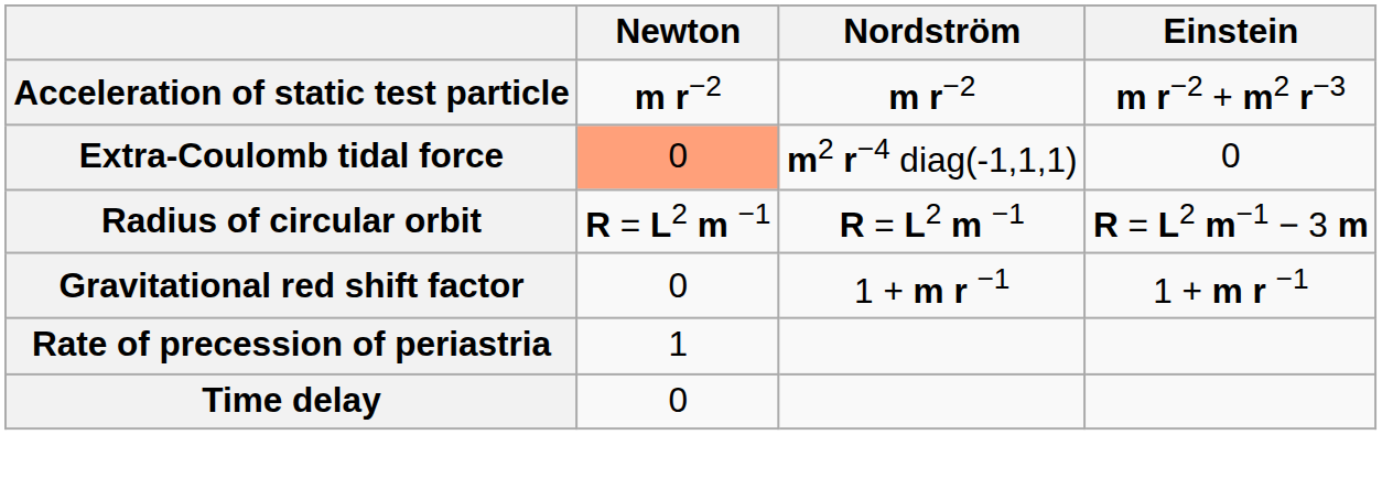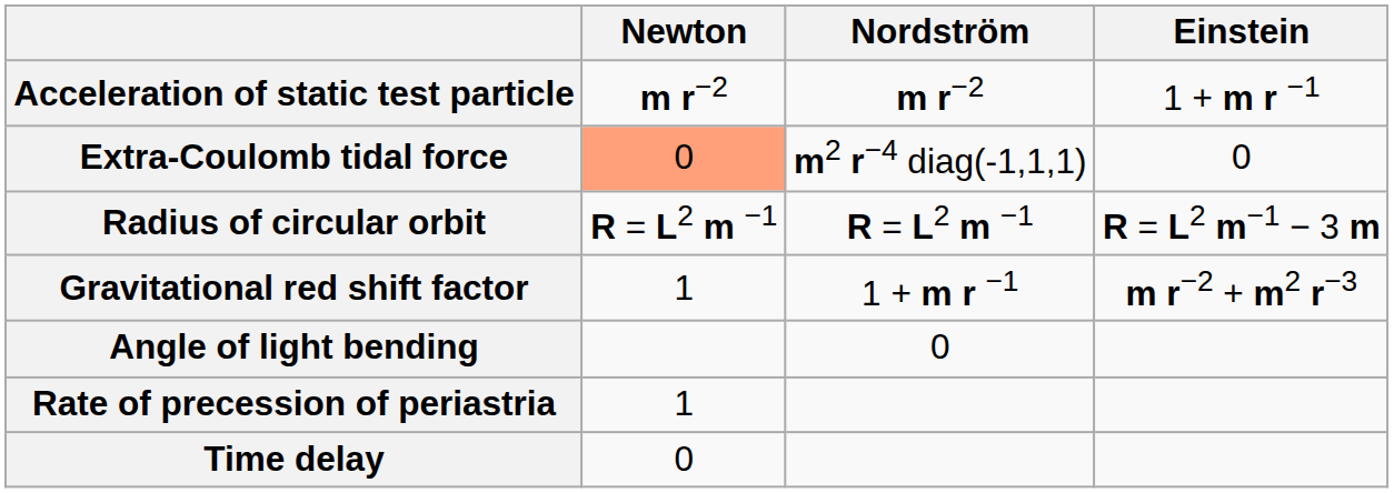 <table class="wikitable" style="text-align:center">
 <tr>
 <th></th>
 <th>Newton</th>
 <th>Nordström</th>
 <th>Einstein</th>
 </tr>
 <tr>
 <th>Acceleration of static test particle</th>
 <td><strong>m</strong> <strong>r</strong><sup>−2</sup></td>
 <td><strong>m</strong> <strong>r</strong><sup>−2</sup></td>
-<td><strong>m</strong> <strong>r</strong><sup>−2</sup> + <strong>m</strong><sup>2</sup> <strong>r</strong><sup>−3</sup></td>
+<td>1 + <strong>m</strong> <strong>r</strong> <sup>−1</sup></td>
 </tr>
 <tr>
 <th>Extra-Coulomb tidal force</th>
 <td style="background: lightsalmon;">0</td>
 <td><strong>m</strong><sup>2</sup> <strong>r</strong><sup>−4</sup> diag(-1,1,1)</td>
 <td>0</td>
 </tr>
 <tr>
 <th>Radius of circular orbit</th>
 <td><strong>R</strong> = <strong>L</strong><sup>2</sup> <strong>m</strong> <sup>−1</sup></td>
 <td><strong>R</strong> = <strong>L</strong><sup>2</sup> <strong>m</strong> <sup>−1</sup></td>
 <td><strong>R</strong> = <strong>L</strong><sup>2</sup> <strong>m</strong><sup>−1</sup> − 3 <strong>m</strong></td>
 </tr>
 <tr>
 <th>Gravitational red shift factor</th>
+<td>1</td>
+<td>1 + <strong>m</strong> <strong>r</strong> <sup>−1</sup></td>
+<td><strong>m</strong> <strong>r</strong><sup>−2</sup> + <strong>m</strong><sup>2</sup> <strong>r</strong><sup>−3</sup></td>
+</tr>
+<tr>
+<th>Angle of light bending</th>
+<td></td>
 <td>0</td>
-<td>1 + <strong>m</strong> <strong>r</strong> <sup>−1</sup></td>
-<td>1 + <strong>m</strong> <strong>r</strong> <sup>−1</sup></td>
+<td></td>
 </tr>
 <tr>
 <th>Rate of precession of periastria</th>
 <td>1</td>
 <td></td>
 <td></td>
 </tr>
 <tr>
 <th>Time delay</th>
 <td>0</td>
 <td></td>
 <td></td>
 </tr>
 </table>
